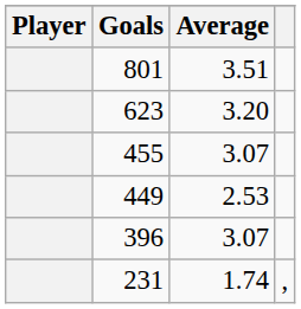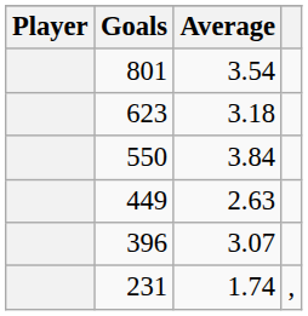 <table class="wikitable sortable plainrowheaders static-row-numbers" style="text-align: right;">
 <tr>
 </tr>
 <tr>
 <th scope="col">Player</th>
 <th scope="col">Goals</th>
 <th scope="col">Average</th>
 <th scope="col"></th>
 </tr>
 <tr>
 <th scope="row"></th>
 <td>801</td>
-<td>3.51</td>
+<td>3.54</td>
 <td></td>
 </tr>
 <tr>
 <th scope="row"></th>
 <td>623</td>
-<td>3.20</td>
+<td>3.18</td>
 <td></td>
 </tr>
 <tr>
 <th scope="row"></th>
-<td>455</td>
-<td>3.07</td>
+<td>550</td>
+<td>3.84</td>
 <td></td>
 </tr>
 <tr>
 <th scope="row"></th>
 <td>449</td>
-<td>2.53</td>
+<td>2.63</td>
 <td></td>
 </tr>
 <tr>
 <th scope="row"></th>
 <td>396</td>
 <td>3.07</td>
 <td></td>
 </tr>
 <tr>
 <th scope="row"></th>
 <td>231</td>
 <td>1.74</td>
 <td>, </td>
 </tr>
 </table>
